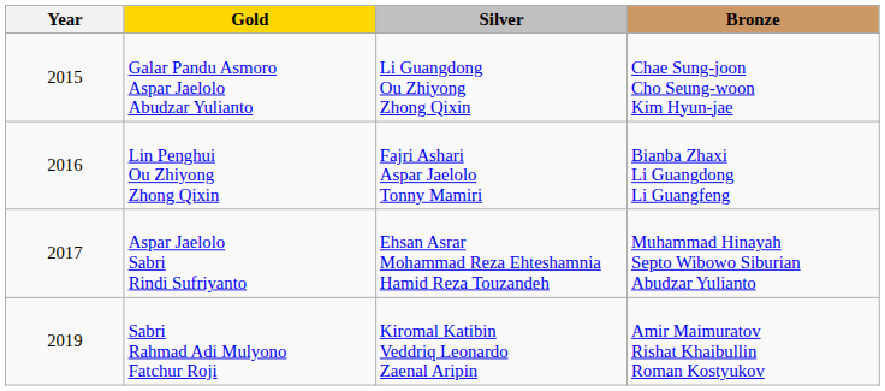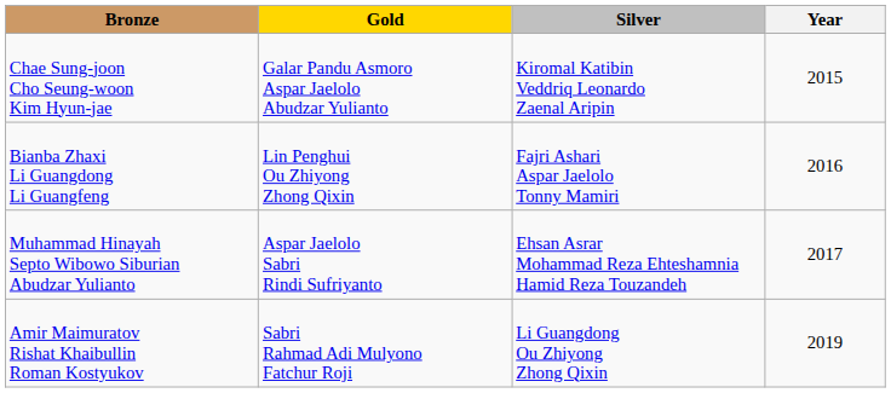 <table class="wikitable">
 <tr>
-<th width="100">Year</th>
+<th width="220" style="background:#CC9966;">Bronze</th>
 <th width="220" style="background:gold;">Gold</th>
 <th width="220" style="background:silver;">Silver</th>
-<th width="220" style="background:#CC9966;">Bronze</th>
+<th width="100">Year</th>
 </tr>
 <tr>
+<td><br><a href='#'>Chae Sung-joon</a><br><a href='#'>Cho Seung-woon</a><br><a href='#'>Kim Hyun-jae</a></td>
+<td><br><a href='#'>Galar Pandu Asmoro</a><br><a href='#'>Aspar Jaelolo</a><br><a href='#'>Abudzar Yulianto</a></td>
+<td><br><a href='#'>Kiromal Katibin</a><br><a href='#'>Veddriq Leonardo</a><br><a href='#'>Zaenal Aripin</a></td>
 <td align="center">2015</td>
-<td><br><a href='#'>Galar Pandu Asmoro</a><br><a href='#'>Aspar Jaelolo</a><br><a href='#'>Abudzar Yulianto</a></td>
-<td><br><a href='#'>Li Guangdong</a><br><a href='#'>Ou Zhiyong</a><br><a href='#'>Zhong Qixin</a></td>
-<td><br><a href='#'>Chae Sung-joon</a><br><a href='#'>Cho Seung-woon</a><br><a href='#'>Kim Hyun-jae</a></td>
 </tr>
 <tr>
-<td align="center">2016</td>
+<td><br><a href='#'>Bianba Zhaxi</a><br><a href='#'>Li Guangdong</a><br><a href='#'>Li Guangfeng</a></td>
 <td><br><a href='#'>Lin Penghui</a><br><a href='#'>Ou Zhiyong</a><br><a href='#'>Zhong Qixin</a></td>
 <td><br><a href='#'>Fajri Ashari</a><br><a href='#'>Aspar Jaelolo</a><br><a href='#'>Tonny Mamiri</a></td>
-<td><br><a href='#'>Bianba Zhaxi</a><br><a href='#'>Li Guangdong</a><br><a href='#'>Li Guangfeng</a></td>
+<td align="center">2016</td>
 </tr>
 <tr>
-<td align="center">2017</td>
+<td><br><a href='#'>Muhammad Hinayah</a><br><a href='#'>Septo Wibowo Siburian</a><br><a href='#'>Abudzar Yulianto</a></td>
 <td><br><a href='#'>Aspar Jaelolo</a><br><a href='#'>Sabri</a><br><a href='#'>Rindi Sufriyanto</a></td>
 <td><br><a href='#'>Ehsan Asrar</a><br><a href='#'>Mohammad Reza Ehteshamnia</a><br><a href='#'>Hamid Reza Touzandeh</a></td>
-<td><br><a href='#'>Muhammad Hinayah</a><br><a href='#'>Septo Wibowo Siburian</a><br><a href='#'>Abudzar Yulianto</a></td>
+<td align="center">2017</td>
 </tr>
 <tr>
+<td><br><a href='#'>Amir Maimuratov</a><br><a href='#'>Rishat Khaibullin</a><br><a href='#'>Roman Kostyukov</a></td>
+<td><br><a href='#'>Sabri</a><br><a href='#'>Rahmad Adi Mulyono</a><br><a href='#'>Fatchur Roji</a></td>
+<td><br><a href='#'>Li Guangdong</a><br><a href='#'>Ou Zhiyong</a><br><a href='#'>Zhong Qixin</a></td>
 <td align="center">2019</td>
-<td><br><a href='#'>Sabri</a><br><a href='#'>Rahmad Adi Mulyono</a><br><a href='#'>Fatchur Roji</a></td>
-<td><br><a href='#'>Kiromal Katibin</a><br><a href='#'>Veddriq Leonardo</a><br><a href='#'>Zaenal Aripin</a></td>
-<td><br><a href='#'>Amir Maimuratov</a><br><a href='#'>Rishat Khaibullin</a><br><a href='#'>Roman Kostyukov</a></td>
 </tr>
 </table>
